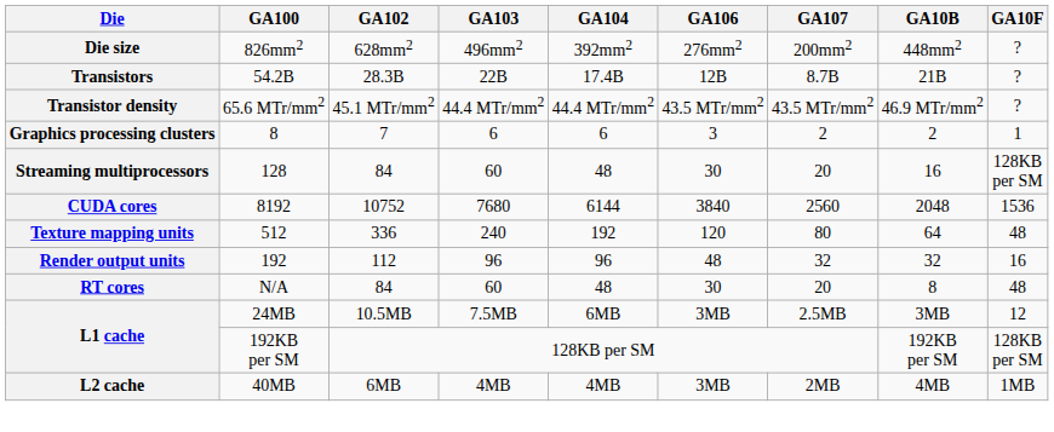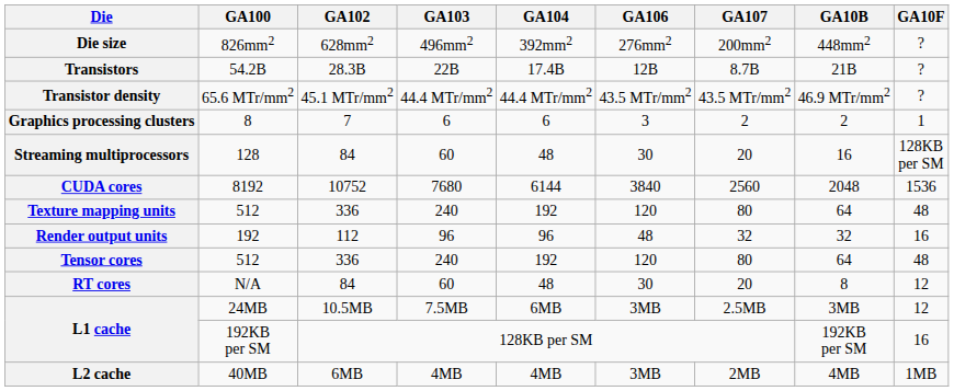 <table class="wikitable" style="font-size:100%; text-align:center;">
 <tr>
 <th><a href='#'>Die</a></th>
 <th>GA100</th>
 <th>GA102</th>
 <th>GA103</th>
 <th>GA104</th>
 <th>GA106</th>
 <th>GA107</th>
 <th>GA10B</th>
 <th>GA10F</th>
 </tr>
 <tr>
 <th>Die size</th>
 <td>826mm<sup>2</sup></td>
 <td>628mm<sup>2</sup></td>
 <td>496mm<sup>2</sup></td>
 <td>392mm<sup>2</sup></td>
 <td>276mm<sup>2</sup></td>
 <td>200mm<sup>2</sup></td>
 <td>448mm<sup>2</sup></td>
 <td>?</td>
 </tr>
 <tr>
 <th>Transistors</th>
 <td>54.2B</td>
 <td>28.3B</td>
 <td>22B</td>
 <td>17.4B</td>
 <td>12B</td>
 <td>8.7B</td>
 <td>21B</td>
 <td>?</td>
 </tr>
 <tr>
 <th>Transistor density</th>
 <td>65.6 MTr/mm<sup>2</sup></td>
 <td>45.1 MTr/mm<sup>2</sup></td>
 <td>44.4 MTr/mm<sup>2</sup></td>
 <td>44.4 MTr/mm<sup>2</sup></td>
 <td>43.5 MTr/mm<sup>2</sup></td>
 <td>43.5 MTr/mm<sup>2</sup></td>
 <td>46.9 MTr/mm<sup>2</sup></td>
 <td>?</td>
 </tr>
 <tr>
 <th>Graphics processing clusters</th>
 <td>8</td>
 <td>7</td>
 <td>6</td>
 <td>6</td>
 <td>3</td>
 <td>2</td>
 <td>2</td>
 <td>1</td>
 </tr>
 <tr>
 <th>Streaming multiprocessors</th>
 <td>128</td>
 <td>84</td>
 <td>60</td>
 <td>48</td>
 <td>30</td>
 <td>20</td>
 <td>16</td>
 <td>128KB<br>per SM</td>
 </tr>
 <tr>
 <th><a href='#'>CUDA cores</a></th>
 <td>8192</td>
 <td>10752</td>
 <td>7680</td>
 <td>6144</td>
 <td>3840</td>
 <td>2560</td>
 <td>2048</td>
 <td>1536</td>
 </tr>
 <tr>
 <th><a href='#'>Texture mapping units</a></th>
 <td>512</td>
 <td>336</td>
 <td>240</td>
 <td>192</td>
 <td>120</td>
 <td>80</td>
 <td>64</td>
 <td>48</td>
 </tr>
 <tr>
 <th><a href='#'>Render output units</a></th>
 <td>192</td>
 <td>112</td>
 <td>96</td>
 <td>96</td>
 <td>48</td>
 <td>32</td>
 <td>32</td>
 <td>16</td>
 </tr>
 <tr>
+<th><a href='#'>Tensor cores</a></th>
+<td>512</td>
+<td>336</td>
+<td>240</td>
+<td>192</td>
+<td>120</td>
+<td>80</td>
+<td>64</td>
+<td>48</td>
+</tr>
+<tr>
 <th><a href='#'>RT cores</a></th>
 <td>N/A</td>
 <td>84</td>
 <td>60</td>
 <td>48</td>
 <td>30</td>
 <td>20</td>
 <td>8</td>
-<td>48</td>
+<td>12</td>
 </tr>
 <tr>
 <th rowspan="2">L1 <a href='#'>cache</a></th>
 <td>24MB</td>
 <td>10.5MB</td>
 <td>7.5MB</td>
 <td>6MB</td>
 <td>3MB</td>
 <td>2.5MB</td>
 <td>3MB</td>
 <td>12</td>
 </tr>
 <tr>
 <td>192KB<br>per SM</td>
 <td colspan="5">128KB per SM</td>
 <td>192KB<br>per SM</td>
-<td>128KB<br>per SM</td>
+<td>16</td>
 </tr>
 <tr>
 <th>L2 cache</th>
 <td>40MB</td>
 <td>6MB</td>
 <td>4MB</td>
 <td>4MB</td>
 <td>3MB</td>
 <td>2MB</td>
 <td>4MB</td>
 <td>1MB</td>
 </tr>
 </table>
